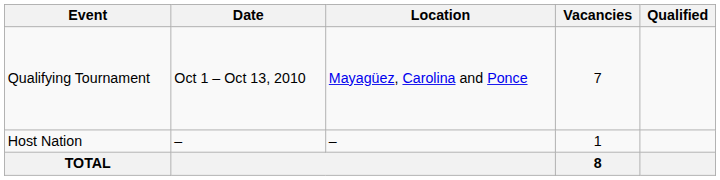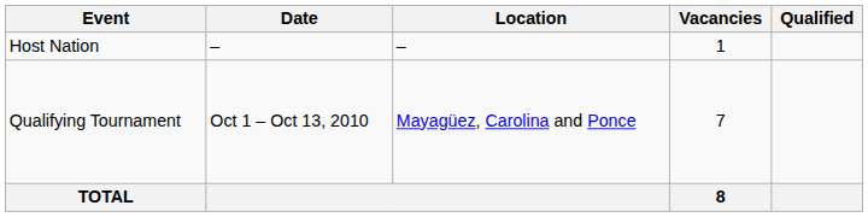 <table class="wikitable" width=800>
 <tr>
 <th>Event</th>
 <th>Date</th>
 <th>Location</th>
 <th>Vacancies</th>
 <th>Qualified</th>
 </tr>
 <tr>
+<td>Host Nation</td>
+<td>–</td>
+<td>–</td>
+<td align=center>1</td>
+<td></td>
+</tr>
+<tr>
 <td>Qualifying Tournament</td>
 <td>Oct 1 – Oct 13, 2010</td>
 <td> <a href='#'>Mayagüez</a>, <a href='#'>Carolina</a> and <a href='#'>Ponce</a></td>
 <td align=center>7</td>
 <td><br><br><br><br><br><br></td>
-</tr>
-<tr>
-<td>Host Nation</td>
-<td>–</td>
-<td>–</td>
-<td align=center>1</td>
-<td></td>
 </tr>
 <tr>
 <th>TOTAL</th>
 <th colspan="2"></th>
 <th>8</th>
 <th></th>
 </tr>
 </table>
